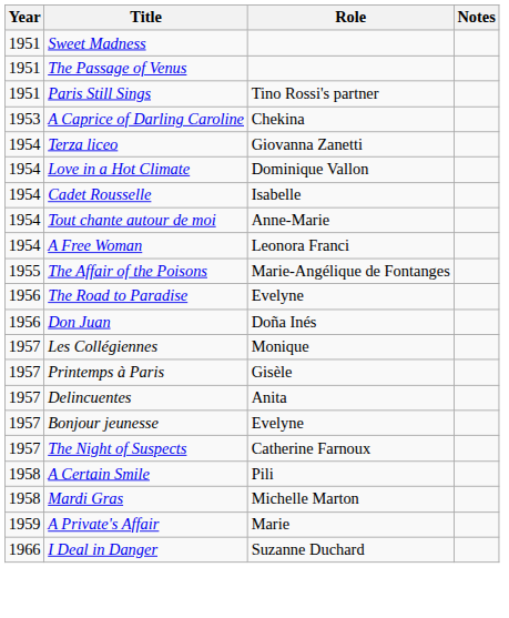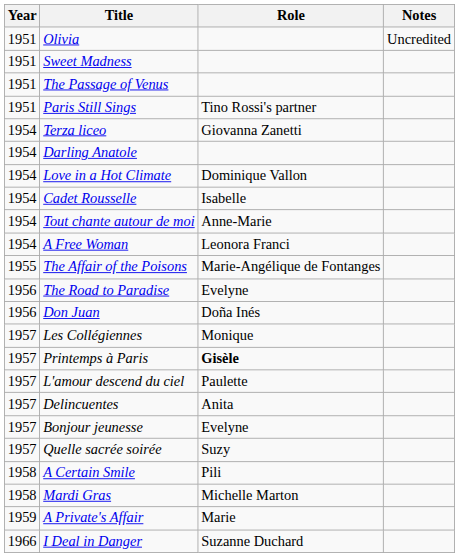 <table class="wikitable">
 <tr>
 <th>Year</th>
 <th>Title</th>
 <th>Role</th>
 <th>Notes</th>
+</tr>
+<tr>
+<td>1951</td>
+<td><em><a href='#'>Olivia</a></em></td>
+<td></td>
+<td>Uncredited</td>
 </tr>
 <tr>
 <td>1951</td>
 <td><em><a href='#'>Sweet Madness</a></em></td>
 <td></td>
 <td></td>
 </tr>
 <tr>
 <td>1951</td>
 <td><em><a href='#'>The Passage of Venus</a></em></td>
 <td></td>
 <td></td>
 </tr>
 <tr>
 <td>1951</td>
 <td><em><a href='#'>Paris Still Sings</a></em></td>
 <td>Tino Rossi's partner</td>
 <td></td>
 </tr>
 <tr>
-<td>1953</td>
-<td><em><a href='#'>A Caprice of Darling Caroline</a></em></td>
-<td>Chekina</td>
+<td>1954</td>
+<td><em><a href='#'>Terza liceo</a></em></td>
+<td>Giovanna Zanetti</td>
 <td></td>
 </tr>
 <tr>
 <td>1954</td>
-<td><em><a href='#'>Terza liceo</a></em></td>
-<td>Giovanna Zanetti</td>
+<td><em><a href='#'>Darling Anatole</a></em></td>
+<td></td>
 <td></td>
 </tr>
 <tr>
 <td>1954</td>
 <td><em><a href='#'>Love in a Hot Climate</a></em></td>
 <td>Dominique Vallon</td>
 <td></td>
 </tr>
 <tr>
 <td>1954</td>
 <td><em><a href='#'>Cadet Rousselle</a></em></td>
 <td>Isabelle</td>
 <td></td>
 </tr>
 <tr>
 <td>1954</td>
 <td><em><a href='#'>Tout chante autour de moi</a></em></td>
 <td>Anne-Marie</td>
 <td></td>
 </tr>
 <tr>
 <td>1954</td>
 <td><em><a href='#'>A Free Woman</a></em></td>
 <td>Leonora Franci</td>
 <td></td>
 </tr>
 <tr>
 <td>1955</td>
 <td><em><a href='#'>The Affair of the Poisons</a></em></td>
 <td>Marie-Angélique de Fontanges</td>
 <td></td>
 </tr>
 <tr>
 <td>1956</td>
 <td><em><a href='#'>The Road to Paradise</a></em></td>
 <td>Evelyne</td>
 <td></td>
 </tr>
 <tr>
 <td>1956</td>
 <td><em><a href='#'>Don Juan</a></em></td>
 <td>Doña Inés</td>
 <td></td>
 </tr>
 <tr>
 <td>1957</td>
 <td><em>Les Collégiennes</em></td>
 <td>Monique</td>
 <td></td>
 </tr>
 <tr>
 <td>1957</td>
 <td><em>Printemps à Paris</em></td>
-<td>Gisèle</td>
+<td><strong>Gisèle</strong></td>
+<td></td>
+</tr>
+<tr>
+<td>1957</td>
+<td><em>L'amour descend du ciel</em></td>
+<td>Paulette</td>
 <td></td>
 </tr>
 <tr>
 <td>1957</td>
 <td><em>Delincuentes</em></td>
 <td>Anita</td>
 <td></td>
 </tr>
 <tr>
 <td>1957</td>
 <td><em>Bonjour jeunesse</em></td>
 <td>Evelyne</td>
 <td></td>
 </tr>
 <tr>
 <td>1957</td>
-<td><em><a href='#'>The Night of Suspects</a></em></td>
-<td>Catherine Farnoux</td>
+<td><em>Quelle sacrée soirée</em></td>
+<td>Suzy</td>
 <td></td>
 </tr>
 <tr>
 <td>1958</td>
 <td><em><a href='#'>A Certain Smile</a></em></td>
 <td>Pili</td>
 <td></td>
 </tr>
 <tr>
 <td>1958</td>
 <td><em><a href='#'>Mardi Gras</a></em></td>
 <td>Michelle Marton</td>
 <td></td>
 </tr>
 <tr>
 <td>1959</td>
 <td><em><a href='#'>A Private's Affair</a></em></td>
 <td>Marie</td>
 <td></td>
 </tr>
 <tr>
 <td>1966</td>
 <td><em><a href='#'>I Deal in Danger</a></em></td>
 <td>Suzanne Duchard</td>
 <td></td>
 </tr>
 </table>
